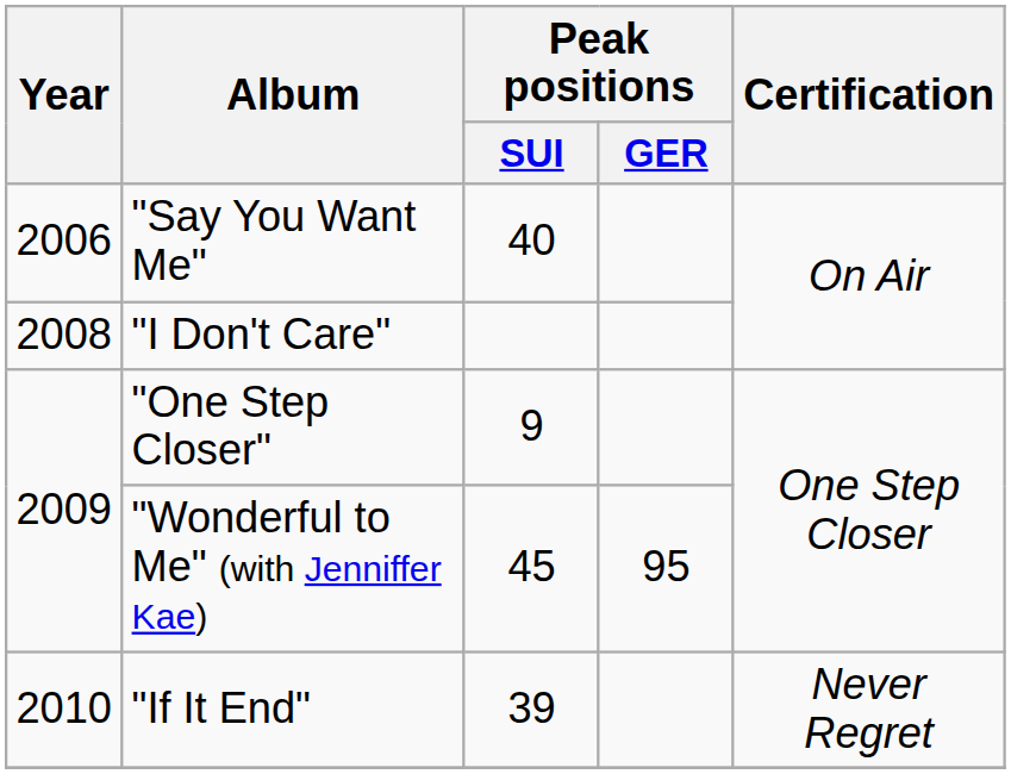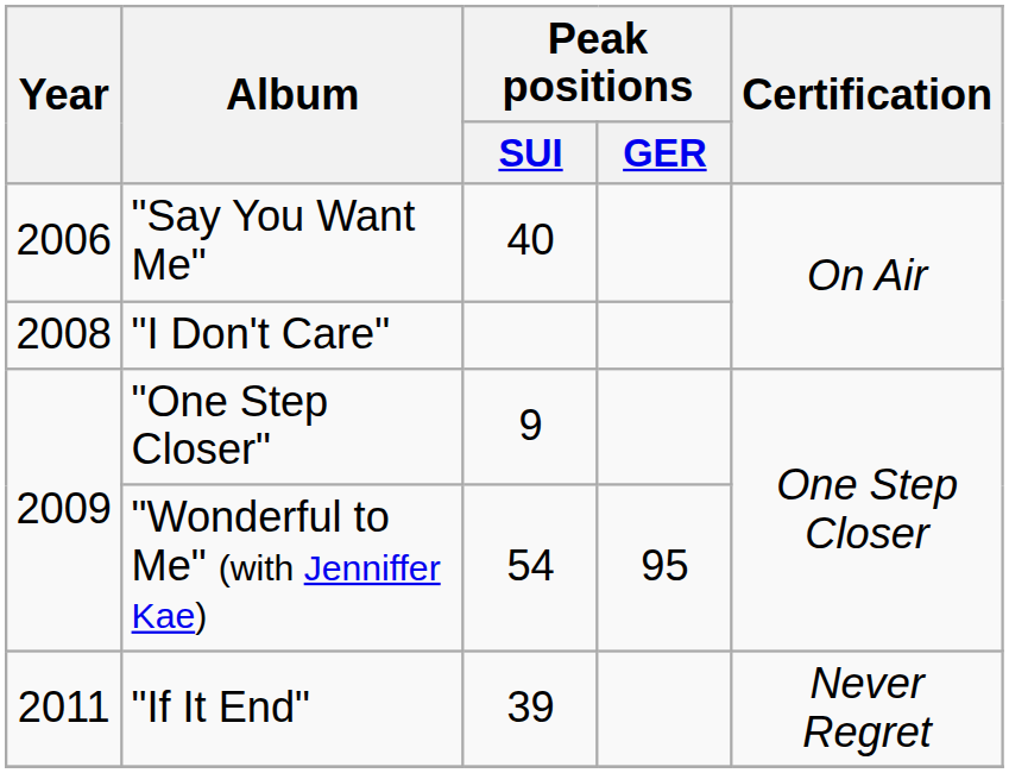 <table class="wikitable">
 <tr>
 <th align="center" rowspan="2" width="10">Year</th>
 <th align="center" rowspan="2" width="120">Album</th>
 <th align="center" colspan="2" width="20">Peak positions</th>
 <th align="center" rowspan="2" width="70">Certification</th>
 </tr>
 <tr>
 <th scope="col" style="width:3em;font-size:90%;"><a href='#'>SUI</a><br></th>
 <th scope="col" style="width:3em;font-size:90%;"><a href='#'>GER</a><br></th>
 </tr>
 <tr>
 <td style="text-align:center;">2006</td>
 <td>"Say You Want Me"</td>
 <td style="text-align:center;">40</td>
 <td style="text-align:center;"></td>
 <td style="text-align:center;" rowspan=2><em>On Air</em></td>
 </tr>
 <tr>
 <td style="text-align:center;">2008</td>
 <td>"I Don't Care"</td>
 <td style="text-align:center;"></td>
 <td style="text-align:center;"></td>
 </tr>
 <tr>
 <td style="text-align:center;" rowspan=2>2009</td>
 <td>"One Step Closer"</td>
 <td style="text-align:center;">9</td>
 <td style="text-align:center;"></td>
 <td style="text-align:center;" rowspan=2><em>One Step Closer</em></td>
 </tr>
 <tr>
 <td>"Wonderful to Me" <small>(with <a href='#'>Jenniffer Kae</a>)</small></td>
-<td style="text-align:center;">45</td>
+<td style="text-align:center;">54</td>
 <td style="text-align:center;">95</td>
 </tr>
 <tr>
-<td style="text-align:center;">2010</td>
+<td style="text-align:center;">2011</td>
 <td>"If It End"</td>
 <td style="text-align:center;">39</td>
 <td style="text-align:center;"></td>
 <td style="text-align:center;"><em>Never Regret</em></td>
 </tr>
 <tr>
 </tr>
 </table>
